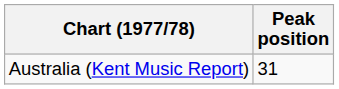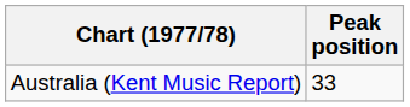 <table class="wikitable sortable plainrowheaders">
 <tr>
 <th>Chart (1977/78)</th>
 <th>Peak<br>position</th>
 </tr>
 <tr>
 <td>Australia (<a href='#'>Kent Music Report</a>)</td>
-<td>31</td>
+<td>33</td>
 </tr>
 </table>
